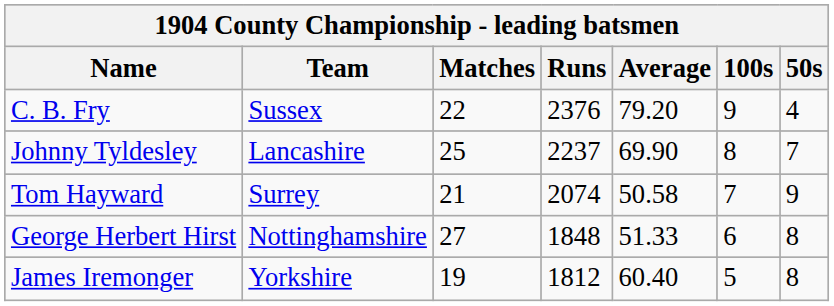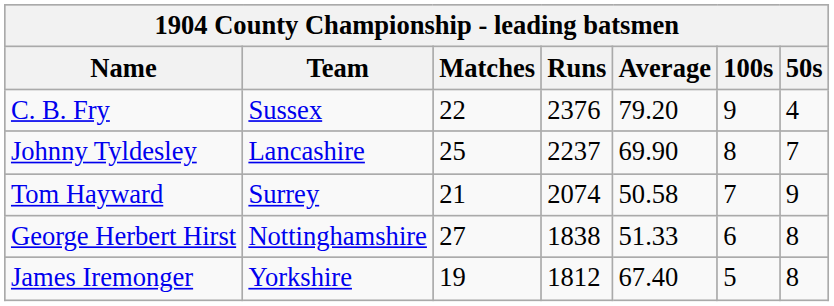 <table class="wikitable">
 <tr>
 <th bgcolor="#efefef" colspan="7">1904 County Championship - leading batsmen</th>
 </tr>
 <tr bgcolor="#efefef">
 <th>Name</th>
 <th>Team</th>
 <th>Matches</th>
 <th>Runs</th>
 <th>Average</th>
 <th>100s</th>
 <th>50s</th>
 </tr>
 <tr>
 <td><a href='#'>C. B. Fry</a></td>
 <td><a href='#'>Sussex</a></td>
 <td>22</td>
 <td>2376</td>
 <td>79.20</td>
 <td>9</td>
 <td>4</td>
 </tr>
 <tr>
 <td><a href='#'>Johnny Tyldesley</a></td>
 <td><a href='#'>Lancashire</a></td>
 <td>25</td>
 <td>2237</td>
 <td>69.90</td>
 <td>8</td>
 <td>7</td>
 </tr>
 <tr>
 <td><a href='#'>Tom Hayward</a></td>
 <td><a href='#'>Surrey</a></td>
 <td>21</td>
 <td>2074</td>
 <td>50.58</td>
 <td>7</td>
 <td>9</td>
 </tr>
 <tr>
 <td><a href='#'>George Herbert Hirst</a></td>
 <td><a href='#'>Nottinghamshire</a></td>
 <td>27</td>
-<td>1848</td>
+<td>1838</td>
 <td>51.33</td>
 <td>6</td>
 <td>8</td>
 </tr>
 <tr>
 <td><a href='#'>James Iremonger</a></td>
 <td><a href='#'>Yorkshire</a></td>
 <td>19</td>
 <td>1812</td>
-<td>60.40</td>
+<td>67.40</td>
 <td>5</td>
 <td>8</td>
 </tr>
 </table>
